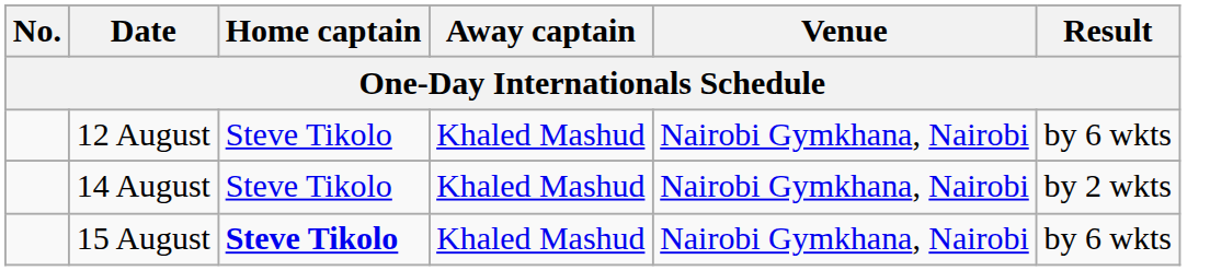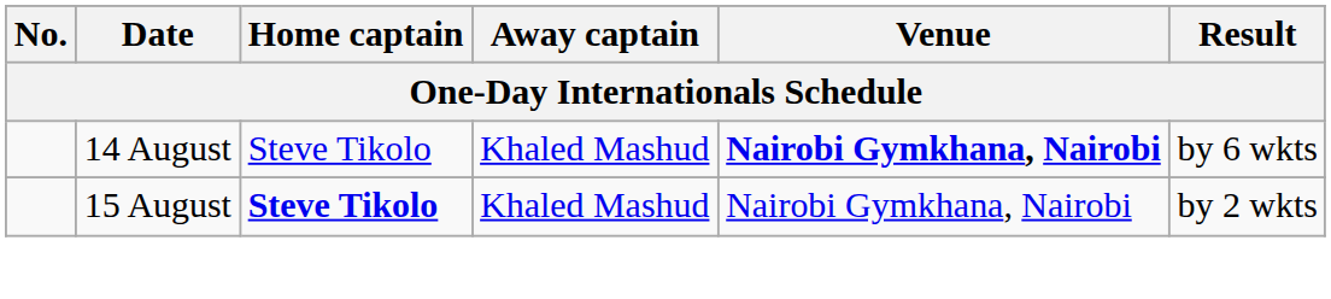 <table class="wikitable">
 <tr style="background:#efefef;">
 <th>No.</th>
 <th>Date</th>
 <th>Home captain</th>
 <th>Away captain</th>
 <th>Venue</th>
 <th>Result</th>
 </tr>
 <tr>
 <th colspan="6">One-Day Internationals Schedule</th>
 </tr>
 <tr>
 <td></td>
-<td>12 August</td>
-<td><a href='#'>Steve Tikolo</a></td>
-<td><a href='#'>Khaled Mashud</a></td>
-<td><a href='#'>Nairobi Gymkhana</a>, <a href='#'>Nairobi</a></td>
-<td> by 6 wkts</td>
-</tr>
-<tr>
-<td></td>
 <td>14 August</td>
 <td><a href='#'>Steve Tikolo</a></td>
 <td><a href='#'>Khaled Mashud</a></td>
-<td><a href='#'>Nairobi Gymkhana</a>, <a href='#'>Nairobi</a></td>
-<td> by 2 wkts</td>
+<td><strong><a href='#'>Nairobi Gymkhana</a>, <a href='#'>Nairobi</a></strong></td>
+<td> by 6 wkts</td>
 </tr>
 <tr>
 <td></td>
 <td>15 August</td>
 <td><strong><a href='#'>Steve Tikolo</a></strong></td>
 <td><a href='#'>Khaled Mashud</a></td>
 <td><a href='#'>Nairobi Gymkhana</a>, <a href='#'>Nairobi</a></td>
-<td> by 6 wkts</td>
+<td> by 2 wkts</td>
 </tr>
 </table>
